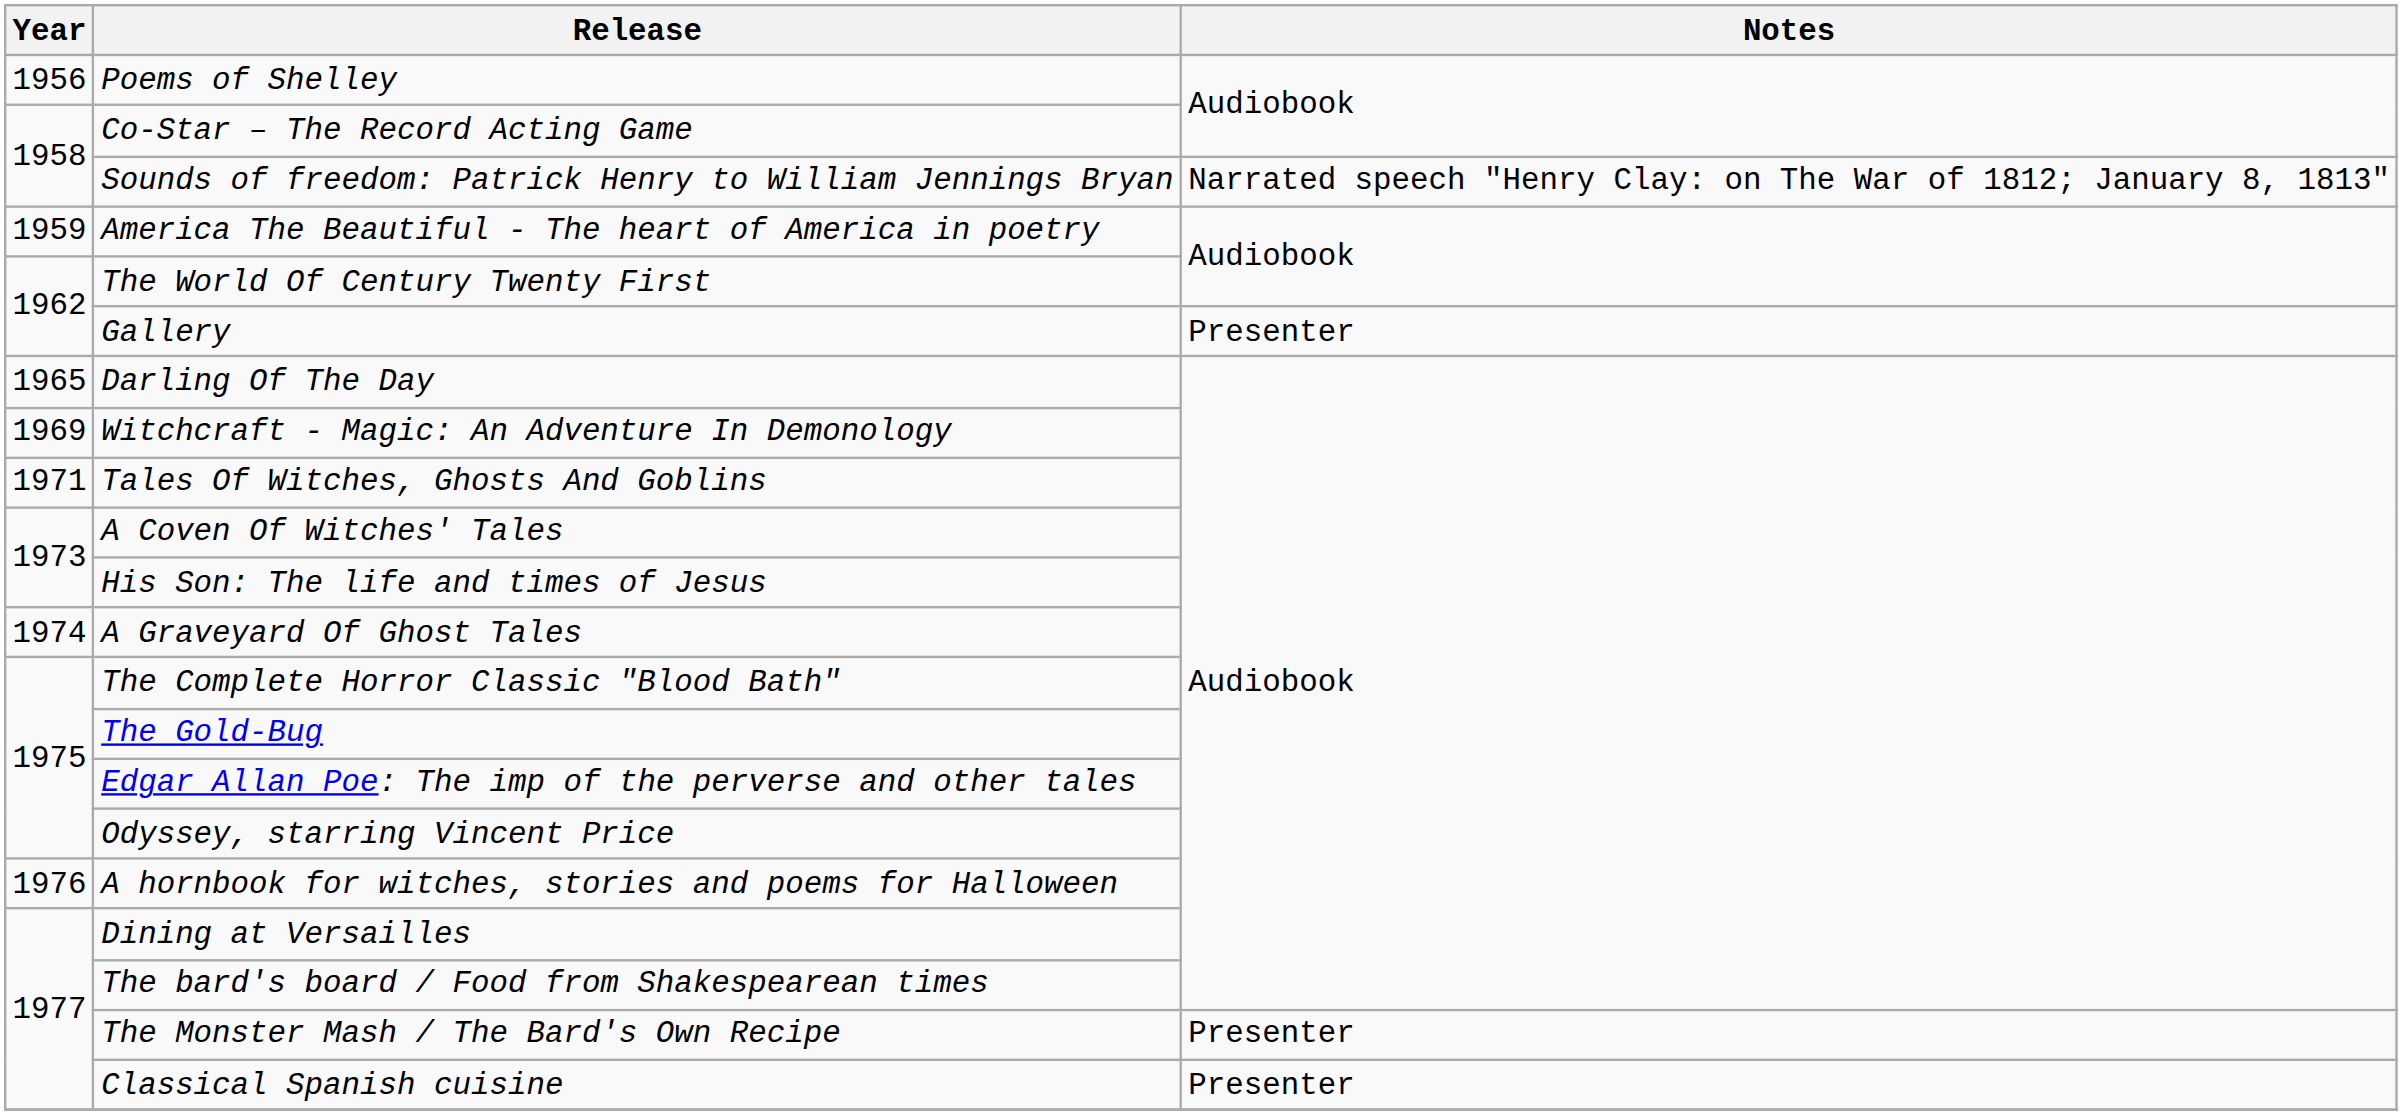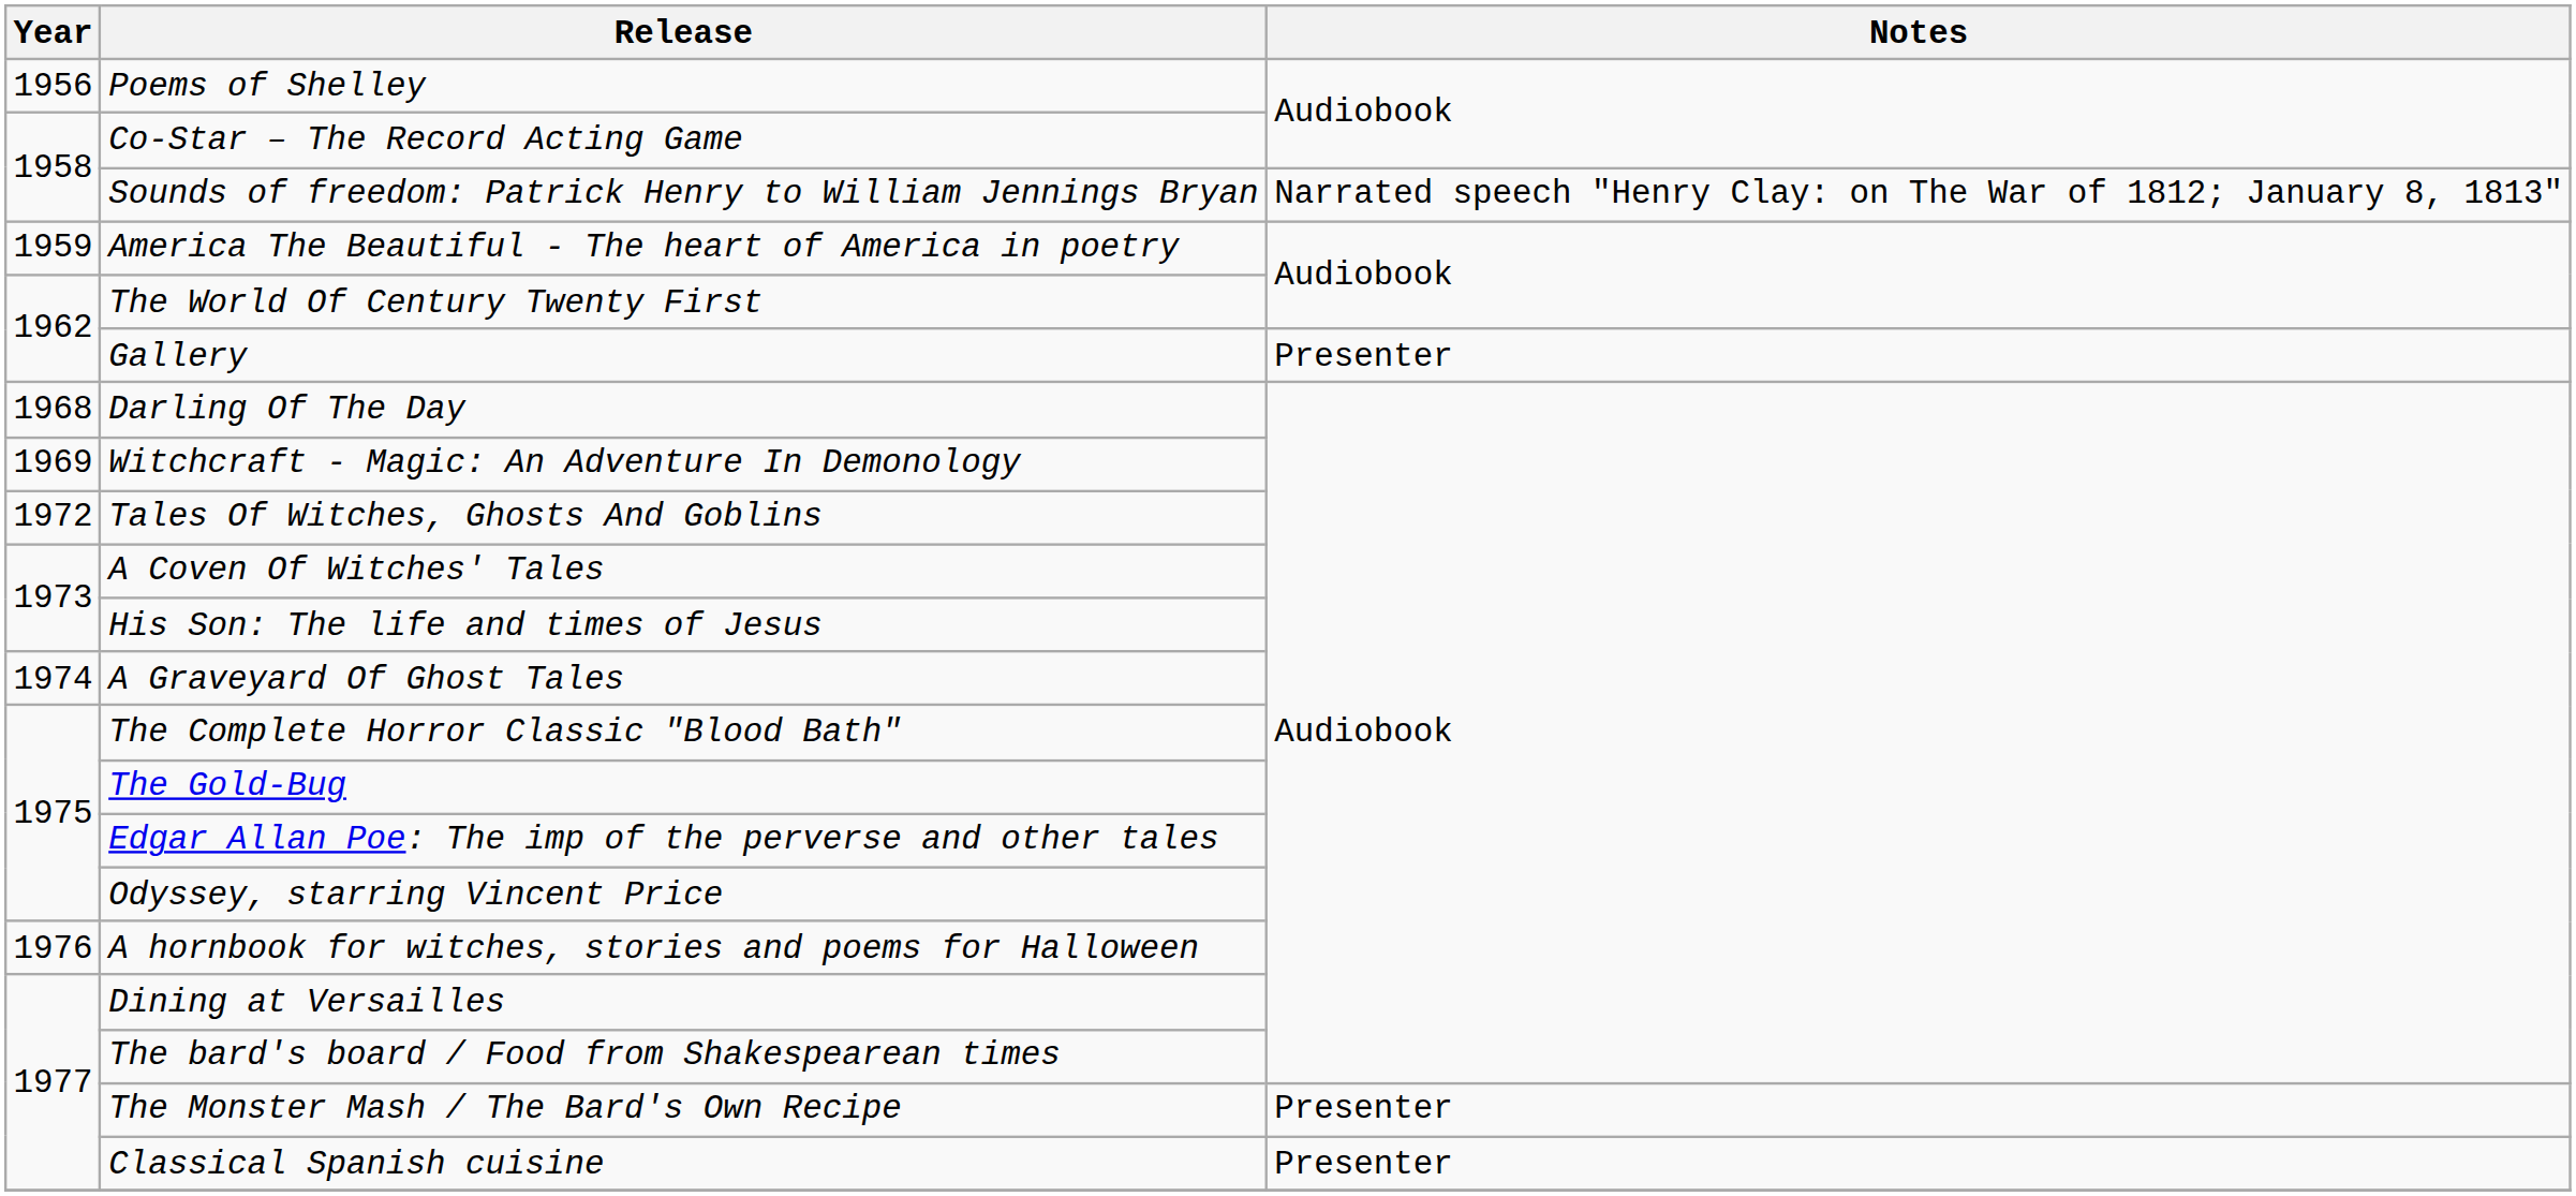 <table class="wikitable sortable">
 <tr>
 <th>Year</th>
 <th>Release</th>
 <th class="unsortable">Notes</th>
 </tr>
 <tr>
 <td>1956</td>
 <td><em>Poems of Shelley</em></td>
 <td rowspan="2">Audiobook</td>
 </tr>
 <tr>
 <td rowspan="2">1958</td>
 <td><em>Co-Star – The Record Acting Game</em></td>
 </tr>
 <tr>
 <td><em>Sounds of freedom: Patrick Henry to William Jennings Bryan</em></td>
 <td>Narrated speech "Henry Clay: on The War of 1812; January 8, 1813"</td>
 </tr>
 <tr>
 <td>1959</td>
 <td><em>America The Beautiful - The heart of America in poetry</em></td>
 <td rowspan="2">Audiobook</td>
 </tr>
 <tr>
 <td rowspan="2">1962</td>
 <td data-sort-value="World Of Century Twenty First, The"><em>The World Of Century Twenty First</em></td>
 </tr>
 <tr>
 <td><em>Gallery</em></td>
 <td>Presenter</td>
 </tr>
 <tr>
-<td>1965</td>
+<td>1968</td>
 <td><em>Darling Of The Day</em></td>
 <td rowspan="13">Audiobook</td>
 </tr>
 <tr>
 <td>1969</td>
 <td><em>Witchcraft - Magic: An Adventure In Demonology</em></td>
 </tr>
 <tr>
-<td>1971</td>
+<td>1972</td>
 <td><em>Tales Of Witches, Ghosts And Goblins</em></td>
 </tr>
 <tr>
 <td rowspan="2">1973</td>
 <td data-sort-value="Coven Of Witches' Tales, A"><em>A Coven Of Witches' Tales</em></td>
 </tr>
 <tr>
 <td><em>His Son: The life and times of Jesus</em></td>
 </tr>
 <tr>
 <td>1974</td>
 <td data-sort-value="Graveyard Of Ghost Tales, A"><em>A Graveyard Of Ghost Tales</em></td>
 </tr>
 <tr>
 <td rowspan="4">1975</td>
 <td data-sort-value="Complete Horror Classic "Blood Bath", The"><em>The Complete Horror Classic "Blood Bath"</em></td>
 </tr>
 <tr>
 <td data-sort-value="Gold-Bug, The"><em><a href='#'>The Gold-Bug</a></em></td>
 </tr>
 <tr>
 <td><em><a href='#'>Edgar Allan Poe</a>: The imp of the perverse and other tales</em></td>
 </tr>
 <tr>
 <td><em>Odyssey, starring Vincent Price</em></td>
 </tr>
 <tr>
 <td>1976</td>
 <td data-sort-value="Hornbook For Witches, Stories And Poems For Halloween, A"><em>A hornbook for witches, stories and poems for Halloween</em></td>
 </tr>
 <tr>
 <td rowspan="4">1977</td>
 <td><em>Dining at Versailles</em></td>
 </tr>
 <tr>
 <td data-sort-value="Bard's Board / Food From Shakespearean Times, The"><em>The bard's board / Food from Shakespearean times</em></td>
 </tr>
 <tr>
 <td data-sort-value="Monster Mash / The Bard's Own Recipe, The"><em>The Monster Mash / The Bard's Own Recipe</em></td>
 <td>Presenter</td>
 </tr>
 <tr>
 <td><em>Classical Spanish cuisine</em></td>
 <td>Presenter</td>
 </tr>
 <tr>
 </tr>
 </table>
